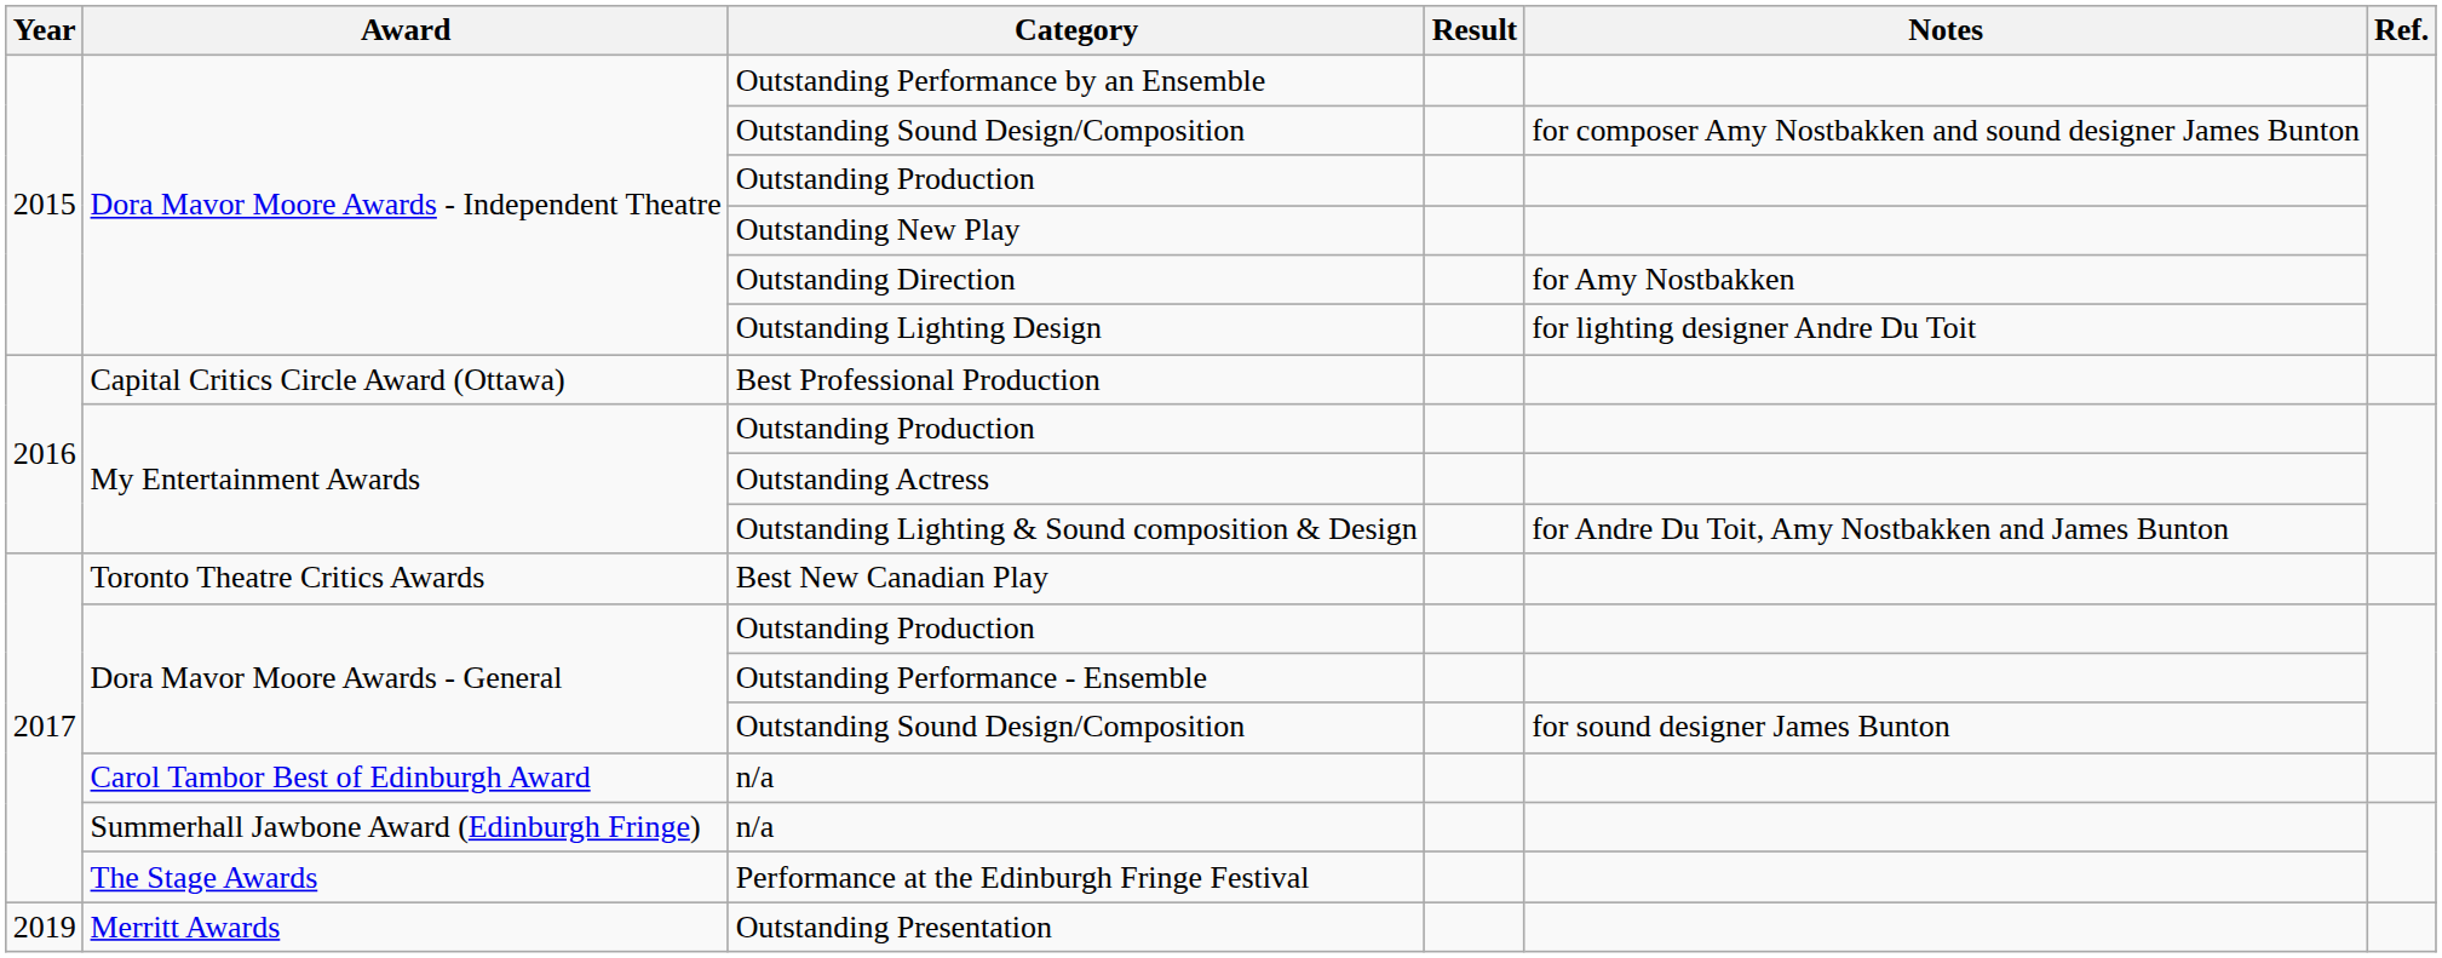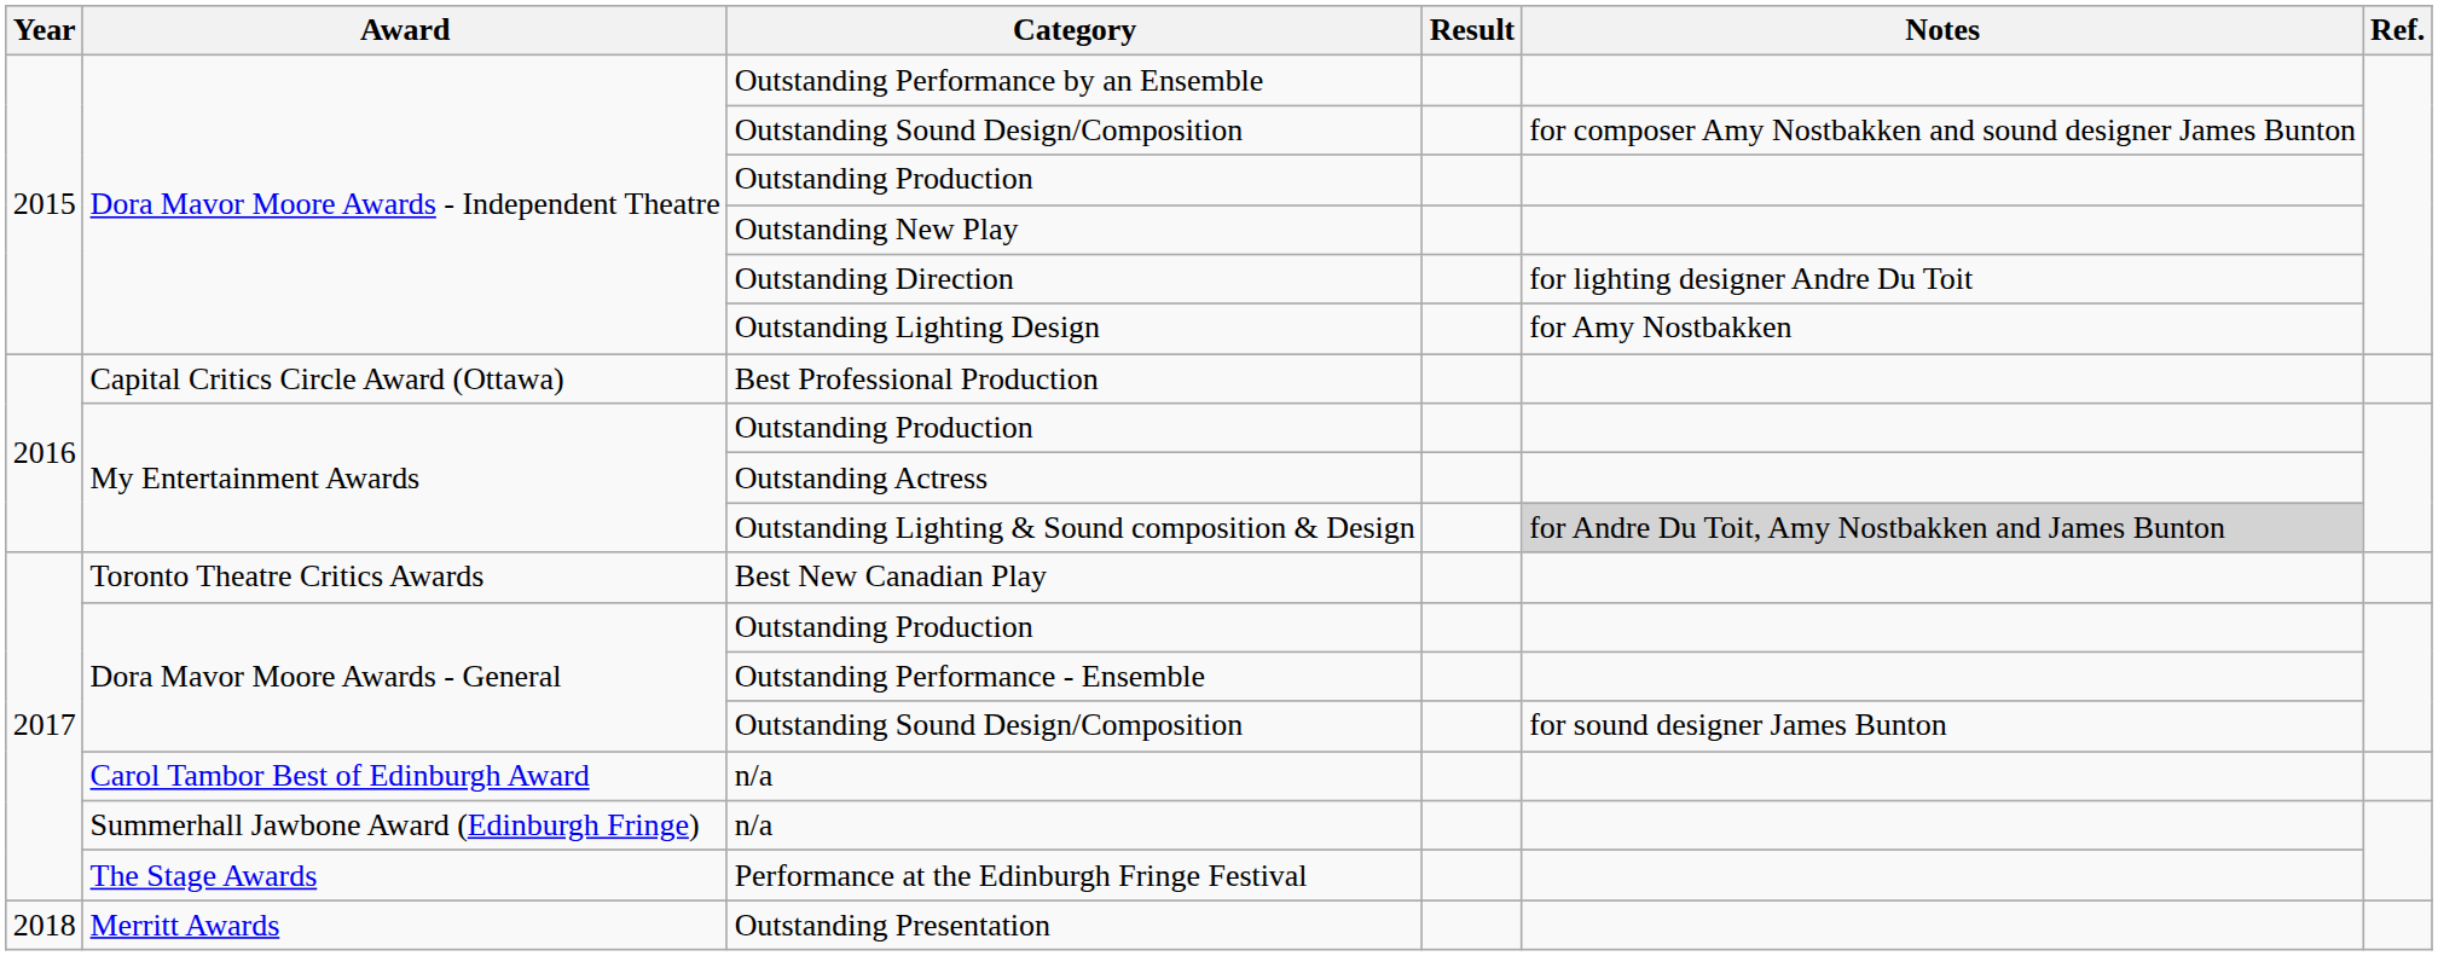 <table class="wikitable">
 <tr>
 <th>Year</th>
 <th>Award</th>
 <th>Category</th>
 <th>Result</th>
 <th>Notes</th>
 <th>Ref.</th>
 </tr>
 <tr>
 <td rowspan="6">2015</td>
 <td rowspan="6"><a href='#'>Dora Mavor Moore Awards</a> - Independent Theatre</td>
 <td>Outstanding Performance by an Ensemble</td>
 <td></td>
 <td></td>
 <td rowspan="6"></td>
 </tr>
 <tr>
 <td>Outstanding Sound Design/Composition</td>
 <td></td>
 <td>for composer Amy Nostbakken and sound designer James Bunton</td>
 </tr>
 <tr>
 <td>Outstanding Production</td>
 <td></td>
 <td></td>
 </tr>
 <tr>
 <td>Outstanding New Play</td>
 <td></td>
 <td></td>
 </tr>
 <tr>
 <td>Outstanding Direction</td>
 <td></td>
-<td>for Amy Nostbakken</td>
+<td>for lighting designer Andre Du Toit</td>
 </tr>
 <tr>
 <td>Outstanding Lighting Design</td>
 <td></td>
-<td>for lighting designer Andre Du Toit</td>
+<td>for Amy Nostbakken</td>
 </tr>
 <tr>
 <td rowspan="4">2016</td>
 <td>Capital Critics Circle Award (Ottawa)</td>
 <td>Best Professional Production</td>
 <td></td>
 <td></td>
 <td></td>
 </tr>
 <tr>
 <td rowspan="3">My Entertainment Awards</td>
 <td>Outstanding Production</td>
 <td></td>
 <td></td>
 <td rowspan="3"></td>
 </tr>
 <tr>
 <td>Outstanding Actress</td>
 <td></td>
 <td></td>
 </tr>
 <tr>
 <td>Outstanding Lighting & Sound composition & Design</td>
 <td></td>
-<td>for Andre Du Toit, Amy Nostbakken and James Bunton</td>
+<td style="background: lightgrey;">for Andre Du Toit, Amy Nostbakken and James Bunton</td>
 </tr>
 <tr>
 <td rowspan="7">2017</td>
 <td>Toronto Theatre Critics Awards</td>
 <td>Best New Canadian Play</td>
 <td></td>
 <td></td>
 <td></td>
 </tr>
 <tr>
 <td rowspan="3">Dora Mavor Moore Awards - General</td>
 <td>Outstanding Production</td>
 <td></td>
 <td></td>
 <td rowspan="3"></td>
 </tr>
 <tr>
 <td>Outstanding Performance - Ensemble</td>
 <td></td>
 <td></td>
 </tr>
 <tr>
 <td>Outstanding Sound Design/Composition</td>
 <td></td>
 <td>for sound designer James Bunton</td>
 </tr>
 <tr>
 <td><a href='#'>Carol Tambor Best of Edinburgh Award</a></td>
 <td>n/a</td>
 <td></td>
 <td></td>
 <td></td>
 </tr>
 <tr>
 <td>Summerhall Jawbone Award (<a href='#'>Edinburgh Fringe</a>)</td>
 <td>n/a</td>
 <td></td>
 <td></td>
 <td rowspan="2"></td>
 </tr>
 <tr>
 <td><a href='#'>The Stage Awards</a></td>
 <td>Performance at the Edinburgh Fringe Festival</td>
 <td></td>
 <td></td>
 </tr>
 <tr>
-<td>2019</td>
+<td>2018</td>
 <td><a href='#'>Merritt Awards</a></td>
 <td>Outstanding Presentation</td>
 <td></td>
 <td></td>
 <td></td>
 </tr>
 </table>
